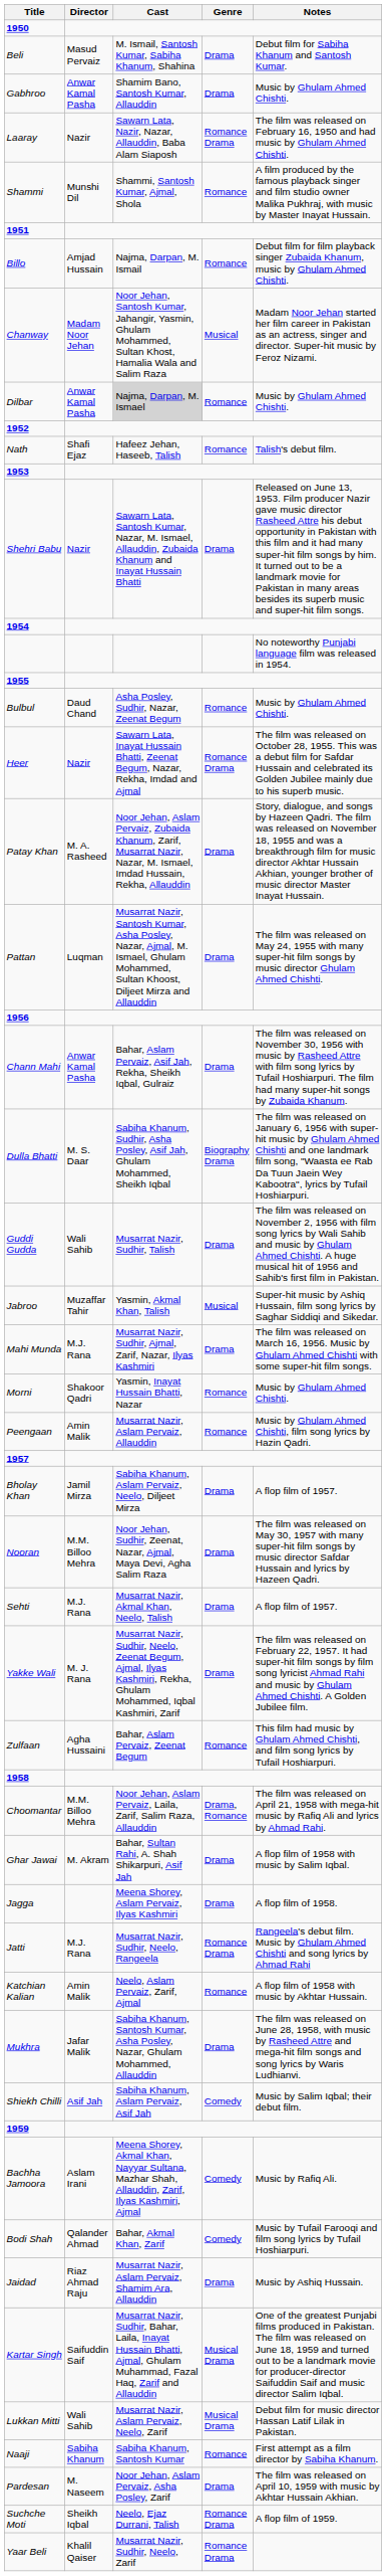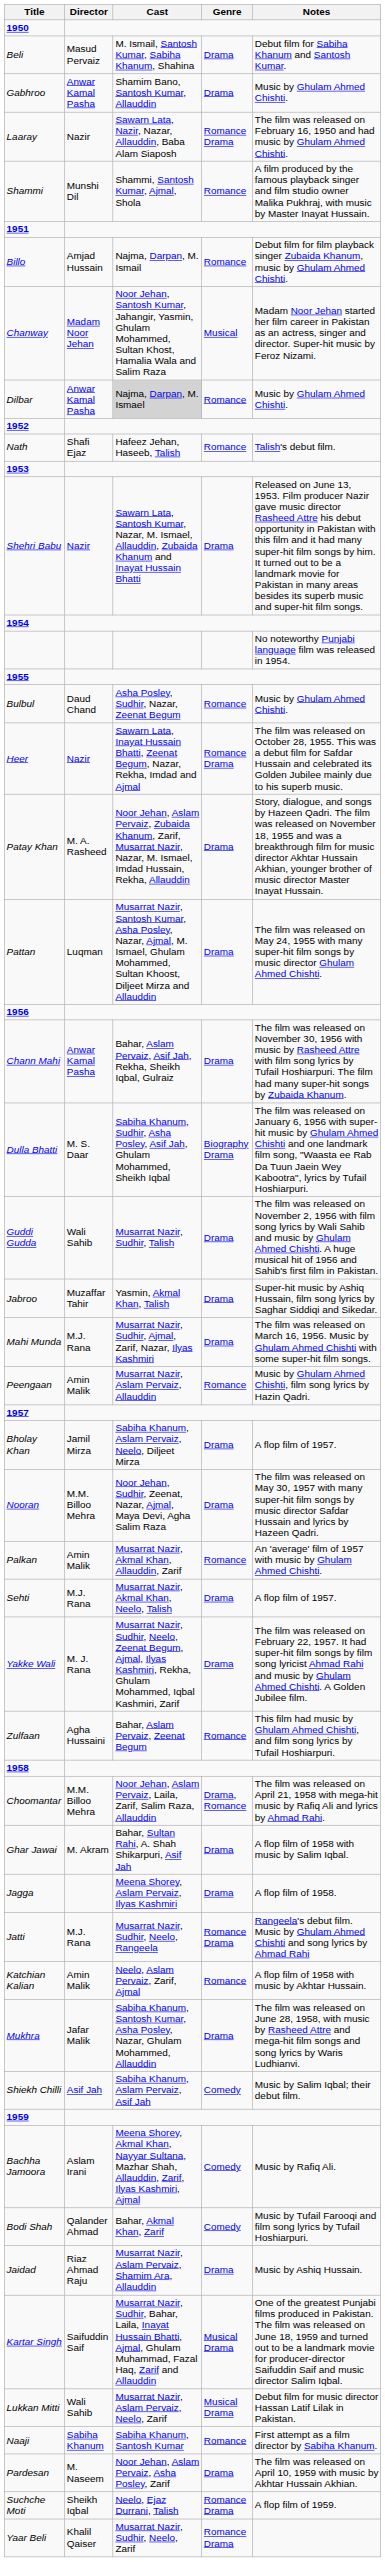 <table class="wikitable">
 <tr>
 <th>Title</th>
 <th>Director</th>
 <th>Cast</th>
 <th>Genre</th>
 <th>Notes</th>
 </tr>
 <tr>
 <td><strong><a href='#'>1950</a></strong></td>
 </tr>
 <tr>
 <td><em>Beli</em></td>
 <td>Masud Pervaiz</td>
 <td>M. Ismail, <a href='#'>Santosh Kumar</a>, <a href='#'>Sabiha Khanum</a>, Shahina</td>
 <td><a href='#'>Drama</a></td>
 <td>Debut film for <a href='#'>Sabiha Khanum</a> and <a href='#'>Santosh Kumar</a>.</td>
 </tr>
 <tr>
 <td><em>Gabhroo</em></td>
 <td><a href='#'>Anwar Kamal Pasha</a></td>
 <td>Shamim Bano, <a href='#'>Santosh Kumar</a>, <a href='#'>Allauddin</a></td>
 <td><a href='#'>Drama</a></td>
 <td>Music by <a href='#'>Ghulam Ahmed Chishti</a>.</td>
 </tr>
 <tr>
 <td><em>Laaray</em></td>
 <td>Nazir</td>
 <td><a href='#'>Sawarn Lata</a>, <a href='#'>Nazir</a>, Nazar, <a href='#'>Allauddin</a>, Baba Alam Siaposh</td>
 <td><a href='#'>Romance</a><br><a href='#'>Drama</a></td>
 <td>The film was released on February 16, 1950 and had music by <a href='#'>Ghulam Ahmed Chishti</a>.</td>
 </tr>
 <tr>
 <td><em>Shammi</em></td>
 <td>Munshi Dil</td>
 <td>Shammi, <a href='#'>Santosh Kumar</a>, <a href='#'>Ajmal</a>, Shola</td>
 <td><a href='#'>Romance</a></td>
 <td>A film produced by the famous playback singer and film studio owner Malika Pukhraj, with music by Master Inayat Hussain.</td>
 </tr>
 <tr>
 <td><strong><a href='#'>1951</a></strong></td>
 </tr>
 <tr>
 <td><em><a href='#'>Billo</a></em></td>
 <td>Amjad Hussain</td>
 <td>Najma, <a href='#'>Darpan</a>, M. Ismail</td>
 <td><a href='#'>Romance</a></td>
 <td>Debut film for film playback singer <a href='#'>Zubaida Khanum</a>, music by <a href='#'>Ghulam Ahmed Chishti</a>.</td>
 </tr>
 <tr>
 <td><em><a href='#'>Chanway</a></em></td>
 <td><a href='#'>Madam Noor Jehan</a></td>
 <td><a href='#'>Noor Jehan</a>, <a href='#'>Santosh Kumar</a>, Jahangir, Yasmin, Ghulam Mohammed, Sultan Khost, Hamalia Wala and Salim Raza</td>
 <td><a href='#'>Musical</a></td>
 <td>Madam <a href='#'>Noor Jehan</a> started her film career in Pakistan as an actress, singer and director. Super-hit music by Feroz Nizami.</td>
 </tr>
 <tr>
 <td><em>Dilbar</em></td>
 <td><a href='#'>Anwar Kamal Pasha</a></td>
 <td style="background: lightgrey;">Najma, <a href='#'>Darpan</a>, M. Ismael</td>
 <td><a href='#'>Romance</a></td>
 <td>Music by <a href='#'>Ghulam Ahmed Chishti</a>.</td>
 </tr>
 <tr>
 <td><strong><a href='#'>1952</a></strong></td>
 </tr>
 <tr>
 <td><em>Nath</em></td>
 <td>Shafi Ejaz</td>
 <td>Hafeez Jehan, Haseeb, <a href='#'>Talish</a></td>
 <td><a href='#'>Romance</a></td>
 <td><a href='#'>Talish</a>'s debut film.</td>
 </tr>
 <tr>
 <td><strong><a href='#'>1953</a></strong></td>
 </tr>
 <tr>
 <td><em><a href='#'>Shehri Babu</a></em></td>
 <td><a href='#'>Nazir</a></td>
 <td><a href='#'>Sawarn Lata</a>, <a href='#'>Santosh Kumar</a>, Nazar, M. Ismael, <a href='#'>Allauddin</a>, <a href='#'>Zubaida Khanum</a> and <a href='#'>Inayat Hussain Bhatti</a></td>
 <td><a href='#'>Drama</a></td>
 <td>Released on June 13, 1953. Film producer Nazir gave music director <a href='#'>Rasheed Attre</a> his debut opportunity in Pakistan with this film and it had many super-hit film songs by him. It turned out to be a landmark movie for Pakistan in many areas besides its superb music and super-hit film songs.</td>
 </tr>
 <tr>
 <td><strong><a href='#'>1954</a></strong></td>
 </tr>
 <tr>
 <td></td>
 <td></td>
 <td></td>
 <td></td>
 <td>No noteworthy <a href='#'>Punjabi language</a> film was released in 1954.</td>
 </tr>
 <tr>
 <td><strong><a href='#'>1955</a></strong></td>
 </tr>
 <tr>
 <td><em>Bulbul</em></td>
 <td>Daud Chand</td>
 <td><a href='#'>Asha Posley</a>, <a href='#'>Sudhir</a>, Nazar, <a href='#'>Zeenat Begum</a></td>
 <td><a href='#'>Romance</a></td>
 <td>Music by <a href='#'>Ghulam Ahmed Chishti</a>.</td>
 </tr>
 <tr>
 <td><em><a href='#'>Heer</a></em></td>
 <td><a href='#'>Nazir</a></td>
 <td><a href='#'>Sawarn Lata</a>, <a href='#'>Inayat Hussain Bhatti</a>, <a href='#'>Zeenat Begum</a>, Nazar, Rekha, Imdad and <a href='#'>Ajmal</a></td>
 <td><a href='#'>Romance</a><br><a href='#'>Drama</a></td>
 <td>The film was released on October 28, 1955. This was a debut film for Safdar Hussain and celebrated its Golden Jubilee mainly due to his superb music.</td>
 </tr>
 <tr>
 <td><em>Patay Khan</em></td>
 <td>M. A. Rasheed</td>
 <td><a href='#'>Noor Jehan</a>, <a href='#'>Aslam Pervaiz</a>, <a href='#'>Zubaida Khanum</a>, Zarif, <a href='#'>Musarrat Nazir</a>, Nazar, M. Ismael, Imdad Hussain, Rekha, <a href='#'>Allauddin</a></td>
 <td><a href='#'>Drama</a></td>
 <td>Story, dialogue, and songs by Hazeen Qadri. The film was released on November 18, 1955 and was a breakthrough film for music director Akhtar Hussain Akhian, younger brother of music director Master Inayat Hussain.</td>
 </tr>
 <tr>
 <td><em>Pattan</em></td>
 <td>Luqman</td>
 <td><a href='#'>Musarrat Nazir</a>, <a href='#'>Santosh Kumar</a>, <a href='#'>Asha Posley</a>, Nazar, <a href='#'>Ajmal</a>, M. Ismael, Ghulam Mohammed, Sultan Khoost, Diljeet Mirza and <a href='#'>Allauddin</a></td>
 <td><a href='#'>Drama</a></td>
 <td>The film was released on May 24, 1955 with many super-hit film songs by music director <a href='#'>Ghulam Ahmed Chishti</a>.</td>
 </tr>
 <tr>
 <td><strong><a href='#'>1956</a></strong></td>
 </tr>
 <tr>
 <td><em><a href='#'>Chann Mahi</a></em></td>
 <td><a href='#'>Anwar Kamal Pasha</a></td>
 <td>Bahar, <a href='#'>Aslam Pervaiz</a>, <a href='#'>Asif Jah</a>, Rekha, Sheikh Iqbal, Gulraiz</td>
 <td><a href='#'>Drama</a></td>
 <td>The film was released on November 30, 1956 with music by <a href='#'>Rasheed Attre</a> with film song lyrics by Tufail Hoshiarpuri. The film had many super-hit songs by <a href='#'>Zubaida Khanum</a>.</td>
 </tr>
 <tr>
 <td><em><a href='#'>Dulla Bhatti</a></em></td>
 <td>M. S. Daar</td>
 <td><a href='#'>Sabiha Khanum</a>, <a href='#'>Sudhir</a>, <a href='#'>Asha Posley</a>, <a href='#'>Asif Jah</a>, Ghulam Mohammed, Sheikh Iqbal</td>
 <td><a href='#'>Biography</a><br><a href='#'>Drama</a></td>
 <td>The film was released on January 6, 1956 with super-hit music by <a href='#'>Ghulam Ahmed Chishti</a> and one landmark film song, "Waasta ee Rab Da Tuun Jaein Wey Kabootra", lyrics by Tufail Hoshiarpuri.</td>
 </tr>
 <tr>
 <td><em><a href='#'>Guddi Gudda</a></em></td>
 <td>Wali Sahib</td>
 <td><a href='#'>Musarrat Nazir</a>, <a href='#'>Sudhir</a>, <a href='#'>Talish</a></td>
 <td><a href='#'>Drama</a></td>
 <td>The film was released on November 2, 1956 with film song lyrics by Wali Sahib and music by <a href='#'>Ghulam Ahmed Chishti</a>. A huge musical hit of 1956 and Sahib's first film in Pakistan.</td>
 </tr>
 <tr>
 <td><em>Jabroo</em></td>
 <td>Muzaffar Tahir</td>
 <td>Yasmin, <a href='#'>Akmal Khan</a>, <a href='#'>Talish</a></td>
-<td><a href='#'>Musical</a></td>
+<td><a href='#'>Drama</a></td>
 <td>Super-hit music by Ashiq Hussain, film song lyrics by Saghar Siddiqi and Sikedar.</td>
 </tr>
 <tr>
 <td><em>Mahi Munda</em></td>
 <td>M.J. Rana</td>
 <td><a href='#'>Musarrat Nazir</a>, <a href='#'>Sudhir</a>, <a href='#'>Ajmal</a>, Zarif, Nazar, <a href='#'>Ilyas Kashmiri</a></td>
 <td><a href='#'>Drama</a></td>
 <td>The film was released on March 16, 1956. Music by <a href='#'>Ghulam Ahmed Chishti</a> with some super-hit film songs.</td>
-</tr>
-<tr>
-<td><em>Morni</em></td>
-<td>Shakoor Qadri</td>
-<td>Yasmin, <a href='#'>Inayat Hussain Bhatti</a>, Nazar</td>
-<td><a href='#'>Romance</a></td>
-<td>Music by <a href='#'>Ghulam Ahmed Chishti</a>.</td>
 </tr>
 <tr>
 <td><em>Peengaan</em></td>
 <td>Amin Malik</td>
 <td><a href='#'>Musarrat Nazir</a>, <a href='#'>Aslam Pervaiz</a>, <a href='#'>Allauddin</a></td>
 <td><a href='#'>Romance</a></td>
 <td>Music by <a href='#'>Ghulam Ahmed Chishti</a>, film song lyrics by Hazin Qadri.</td>
 </tr>
 <tr>
 <td><strong><a href='#'>1957</a></strong></td>
 </tr>
 <tr>
 <td><em>Bholay Khan</em></td>
 <td>Jamil Mirza</td>
 <td><a href='#'>Sabiha Khanum</a>, <a href='#'>Aslam Pervaiz</a>, <a href='#'>Neelo</a>, Diljeet Mirza</td>
 <td><a href='#'>Drama</a></td>
 <td>A flop film of 1957.</td>
 </tr>
 <tr>
 <td><em><a href='#'>Nooran</a></em></td>
 <td>M.M. Billoo Mehra</td>
 <td><a href='#'>Noor Jehan</a>, <a href='#'>Sudhir</a>, Zeenat, Nazar, <a href='#'>Ajmal</a>, Maya Devi, Agha Salim Raza</td>
 <td><a href='#'>Drama</a></td>
 <td>The film was released on May 30, 1957 with many super-hit film songs by music director Safdar Hussain and lyrics by Hazeen Qadri.</td>
+</tr>
+<tr>
+<td><em>Palkan</em></td>
+<td>Amin Malik</td>
+<td><a href='#'>Musarrat Nazir</a>, <a href='#'>Akmal Khan</a>, <a href='#'>Allauddin</a>, Zarif</td>
+<td><a href='#'>Romance</a></td>
+<td>An 'average' film of 1957 with music by <a href='#'>Ghulam Ahmed Chishti</a>.</td>
 </tr>
 <tr>
 <td><em>Sehti </em></td>
 <td>M.J. Rana</td>
 <td><a href='#'>Musarrat Nazir</a>, <a href='#'>Akmal Khan</a>, <a href='#'>Neelo</a>, <a href='#'>Talish</a></td>
 <td><a href='#'>Drama</a></td>
 <td>A flop film of 1957.</td>
 </tr>
 <tr>
 <td><em><a href='#'>Yakke Wali</a></em></td>
 <td>M. J. Rana</td>
 <td><a href='#'>Musarrat Nazir</a>, <a href='#'>Sudhir</a>, <a href='#'>Neelo</a>, <a href='#'>Zeenat Begum</a>, <a href='#'>Ajmal</a>, <a href='#'>Ilyas Kashmiri</a>, Rekha, Ghulam Mohammed, Iqbal Kashmiri, Zarif</td>
 <td><a href='#'>Drama</a></td>
 <td>The film was released on February 22, 1957. It had super-hit film songs by film song lyricist <a href='#'>Ahmad Rahi</a> and music by <a href='#'>Ghulam Ahmed Chishti</a>. A Golden Jubilee film.</td>
 </tr>
 <tr>
 <td><em>Zulfaan</em></td>
 <td>Agha Hussaini</td>
 <td>Bahar, <a href='#'>Aslam Pervaiz</a>, <a href='#'>Zeenat Begum</a></td>
 <td><a href='#'>Romance</a></td>
 <td>This film had music by <a href='#'>Ghulam Ahmed Chishti</a>, and film song lyrics by Tufail Hoshiarpuri.</td>
 </tr>
 <tr>
 <td><strong><a href='#'>1958</a></strong></td>
 </tr>
 <tr>
 <td><em>Choomantar</em></td>
 <td>M.M. Billoo Mehra</td>
 <td><a href='#'>Noor Jehan</a>, <a href='#'>Aslam Pervaiz</a>, Laila, Zarif, Salim Raza, <a href='#'>Allauddin</a></td>
 <td><a href='#'>Drama</a>, <a href='#'>Romance</a></td>
 <td>The film was released on April 21, 1958 with mega-hit music by Rafiq Ali and lyrics by <a href='#'>Ahmad Rahi</a>.</td>
 </tr>
 <tr>
 <td><em>Ghar Jawai</em></td>
 <td>M. Akram</td>
 <td>Bahar, <a href='#'>Sultan Rahi</a>, A. Shah Shikarpuri, <a href='#'>Asif Jah</a></td>
 <td><a href='#'>Drama</a></td>
 <td>A flop film of 1958 with music by Salim Iqbal.</td>
 </tr>
 <tr>
 <td><em>Jagga</em></td>
 <td></td>
 <td><a href='#'>Meena Shorey</a>, <a href='#'>Aslam Pervaiz</a>, <a href='#'>Ilyas Kashmiri</a></td>
 <td><a href='#'>Drama</a></td>
 <td>A flop film of 1958.</td>
 </tr>
 <tr>
 <td><em>Jatti</em></td>
 <td>M.J. Rana</td>
 <td><a href='#'>Musarrat Nazir</a>, <a href='#'>Sudhir</a>, <a href='#'>Neelo</a>, <a href='#'>Rangeela</a></td>
 <td><a href='#'>Romance</a><br><a href='#'>Drama</a></td>
 <td><a href='#'>Rangeela</a>'s debut film. Music by <a href='#'>Ghulam Ahmed Chishti</a> and song lyrics by <a href='#'>Ahmad Rahi</a></td>
 </tr>
 <tr>
 <td><em>Katchian Kalian</em></td>
 <td>Amin Malik</td>
 <td><a href='#'>Neelo</a>, <a href='#'>Aslam Pervaiz</a>, Zarif, <a href='#'>Ajmal</a></td>
 <td><a href='#'>Romance</a></td>
 <td>A flop film of 1958 with music by Akhtar Hussain.</td>
 </tr>
 <tr>
 <td><em><a href='#'>Mukhra</a></em></td>
 <td>Jafar Malik</td>
 <td><a href='#'>Sabiha Khanum</a>, <a href='#'>Santosh Kumar</a>, <a href='#'>Asha Posley</a>, Nazar, Ghulam Mohammed, <a href='#'>Allauddin</a></td>
 <td><a href='#'>Drama</a></td>
 <td>The film was released on June 28, 1958, with music by <a href='#'>Rasheed Attre</a> and mega-hit film songs and song lyrics by Waris Ludhianvi.</td>
 </tr>
 <tr>
 <td><em>Shiekh Chilli</em></td>
 <td><a href='#'>Asif Jah</a></td>
 <td><a href='#'>Sabiha Khanum</a>, <a href='#'>Aslam Pervaiz</a>, <a href='#'>Asif Jah</a></td>
 <td><a href='#'>Comedy</a></td>
 <td>Music by Salim Iqbal; their debut film.</td>
 </tr>
 <tr>
 <td><strong><a href='#'>1959</a></strong></td>
 </tr>
 <tr>
 <td><em>Bachha Jamoora</em></td>
 <td>Aslam Irani</td>
 <td><a href='#'>Meena Shorey</a>, <a href='#'>Akmal Khan</a>, <a href='#'>Nayyar Sultana</a>, Mazhar Shah, <a href='#'>Allauddin</a>, <a href='#'>Zarif</a>, <a href='#'>Ilyas Kashmiri</a>, <a href='#'>Ajmal</a></td>
 <td><a href='#'>Comedy</a></td>
 <td>Music by Rafiq Ali.</td>
 </tr>
 <tr>
 <td><em>Bodi Shah</em></td>
 <td>Qalander Ahmad</td>
 <td>Bahar, <a href='#'>Akmal Khan</a>, <a href='#'>Zarif</a></td>
 <td><a href='#'>Comedy</a></td>
 <td>Music by Tufail Farooqi and film song lyrics by Tufail Hoshiarpuri.</td>
 </tr>
 <tr>
 <td><em>Jaidad</em></td>
 <td>Riaz Ahmad Raju</td>
 <td><a href='#'>Musarrat Nazir</a>, <a href='#'>Aslam Pervaiz</a>, <a href='#'>Shamim Ara</a>, <a href='#'>Allauddin</a></td>
 <td><a href='#'>Drama</a></td>
 <td>Music by Ashiq Hussain.</td>
 </tr>
 <tr>
 <td><em><a href='#'>Kartar Singh</a></em></td>
 <td>Saifuddin Saif</td>
 <td><a href='#'>Musarrat Nazir</a>, <a href='#'>Sudhir</a>, Bahar, Laila, <a href='#'>Inayat Hussain Bhatti</a>, <a href='#'>Ajmal</a>, Ghulam Muhammad, Fazal Haq, <a href='#'>Zarif</a> and <a href='#'>Allauddin</a></td>
 <td><a href='#'>Musical</a><br><a href='#'>Drama</a></td>
 <td>One of the greatest Punjabi films produced in Pakistan. The film was released on June 18, 1959 and turned out to be a landmark movie for producer-director Saifuddin Saif and music director Salim Iqbal.</td>
 </tr>
 <tr>
 <td><em>Lukkan Mitti</em></td>
 <td>Wali Sahib</td>
 <td><a href='#'>Musarrat Nazir</a>, <a href='#'>Aslam Pervaiz</a>, <a href='#'>Neelo</a>, Zarif</td>
 <td><a href='#'>Musical</a><br><a href='#'>Drama</a></td>
 <td>Debut film for music director Hassan Latif Lilak in Pakistan.</td>
 </tr>
 <tr>
 <td><em>Naaji</em></td>
 <td><a href='#'>Sabiha Khanum</a></td>
 <td><a href='#'>Sabiha Khanum</a>, <a href='#'>Santosh Kumar</a></td>
 <td><a href='#'>Romance</a></td>
 <td>First attempt as a film director by <a href='#'>Sabiha Khanum</a>.</td>
 </tr>
 <tr>
 <td><em>Pardesan</em></td>
 <td>M. Naseem</td>
 <td><a href='#'>Noor Jehan</a>, <a href='#'>Aslam Pervaiz</a>, <a href='#'>Asha Posley</a>, Zarif</td>
 <td><a href='#'>Drama</a></td>
 <td>The film was released on April 10, 1959 with music by Akhtar Hussain Akhian.</td>
 </tr>
 <tr>
 <td><em>Suchche Moti</em></td>
 <td>Sheikh Iqbal</td>
 <td><a href='#'>Neelo</a>, <a href='#'>Ejaz Durrani</a>, <a href='#'>Talish</a></td>
 <td><a href='#'>Romance</a><br><a href='#'>Drama</a></td>
 <td>A flop film of 1959.</td>
 </tr>
 <tr>
 <td><em>Yaar Beli</em></td>
 <td>Khalil Qaiser</td>
 <td><a href='#'>Musarrat Nazir</a>, <a href='#'>Sudhir</a>, <a href='#'>Neelo</a>, Zarif</td>
 <td><a href='#'>Romance</a><br><a href='#'>Drama</a></td>
 <td></td>
 </tr>
 </table>
